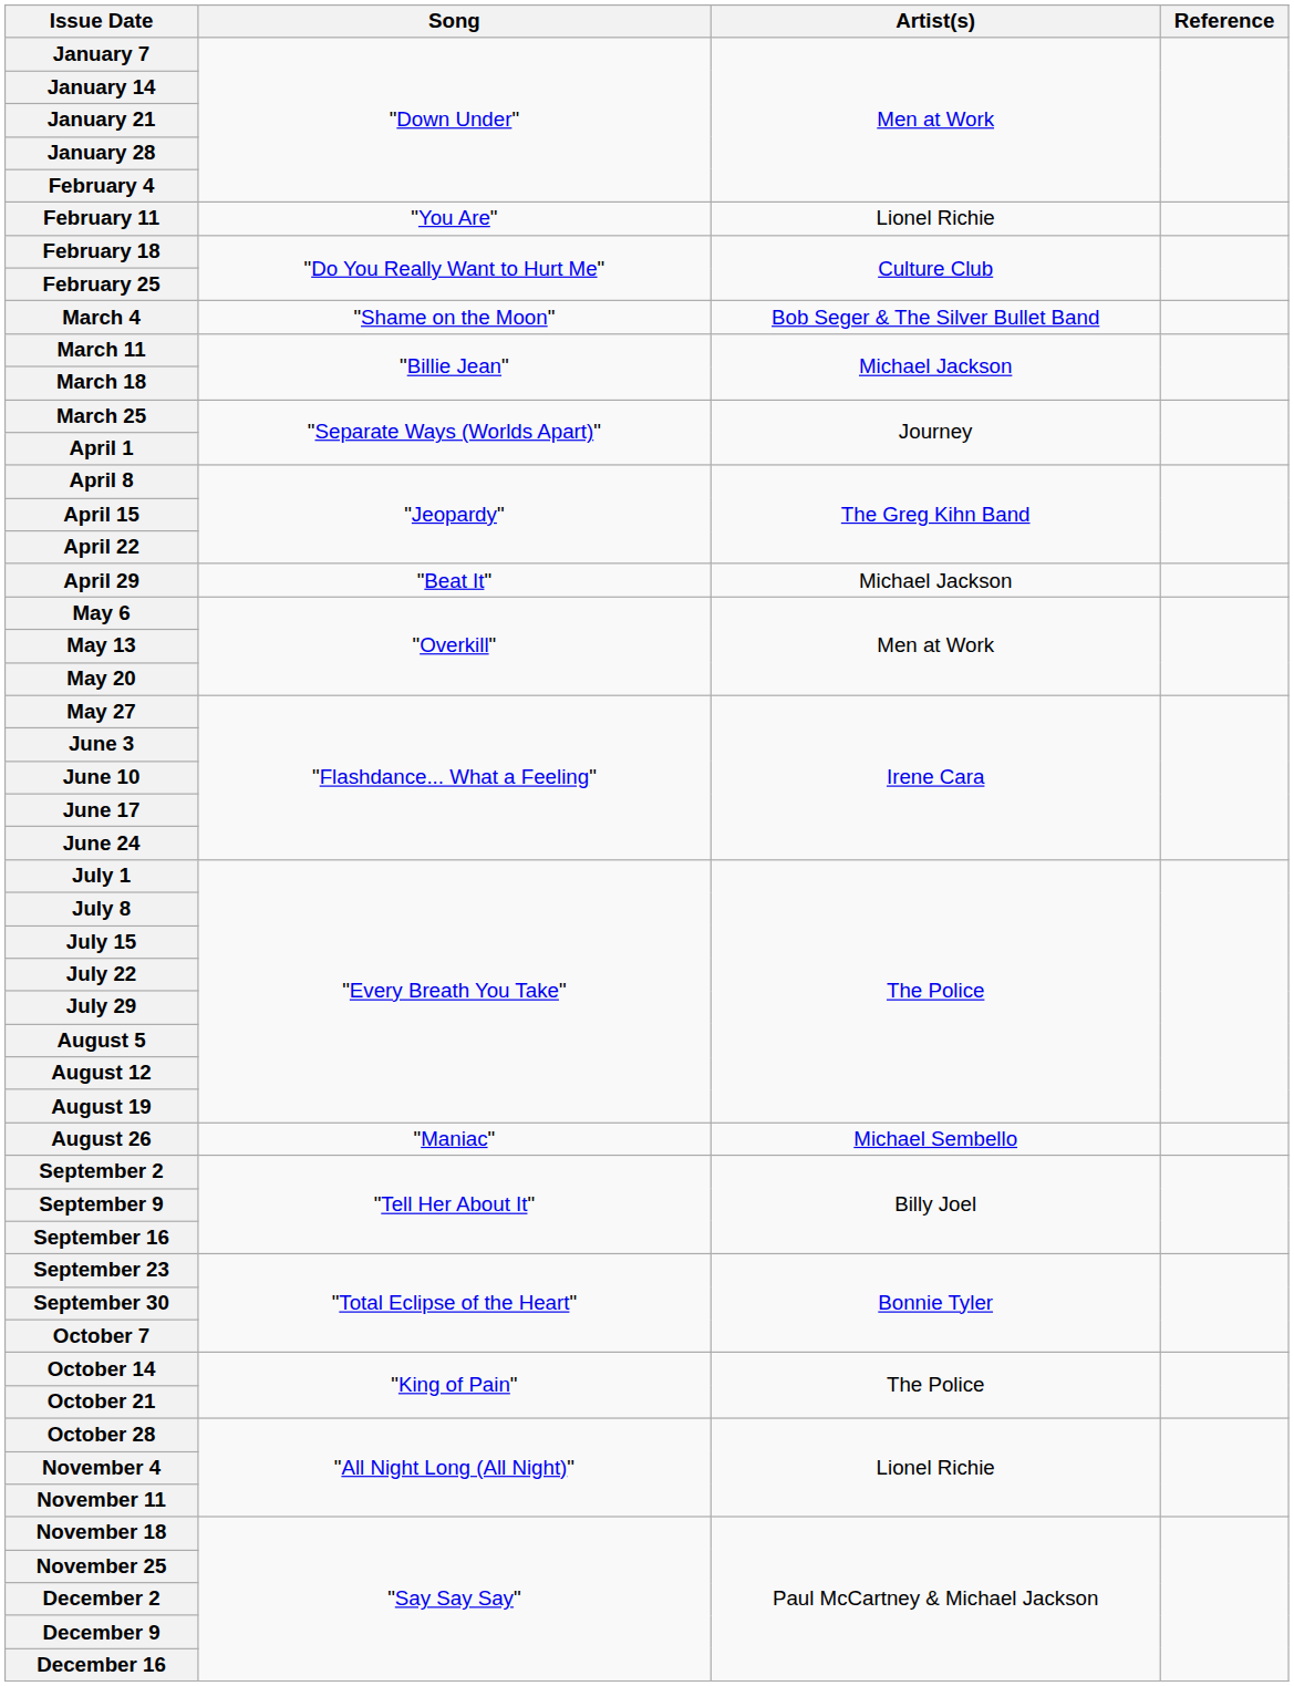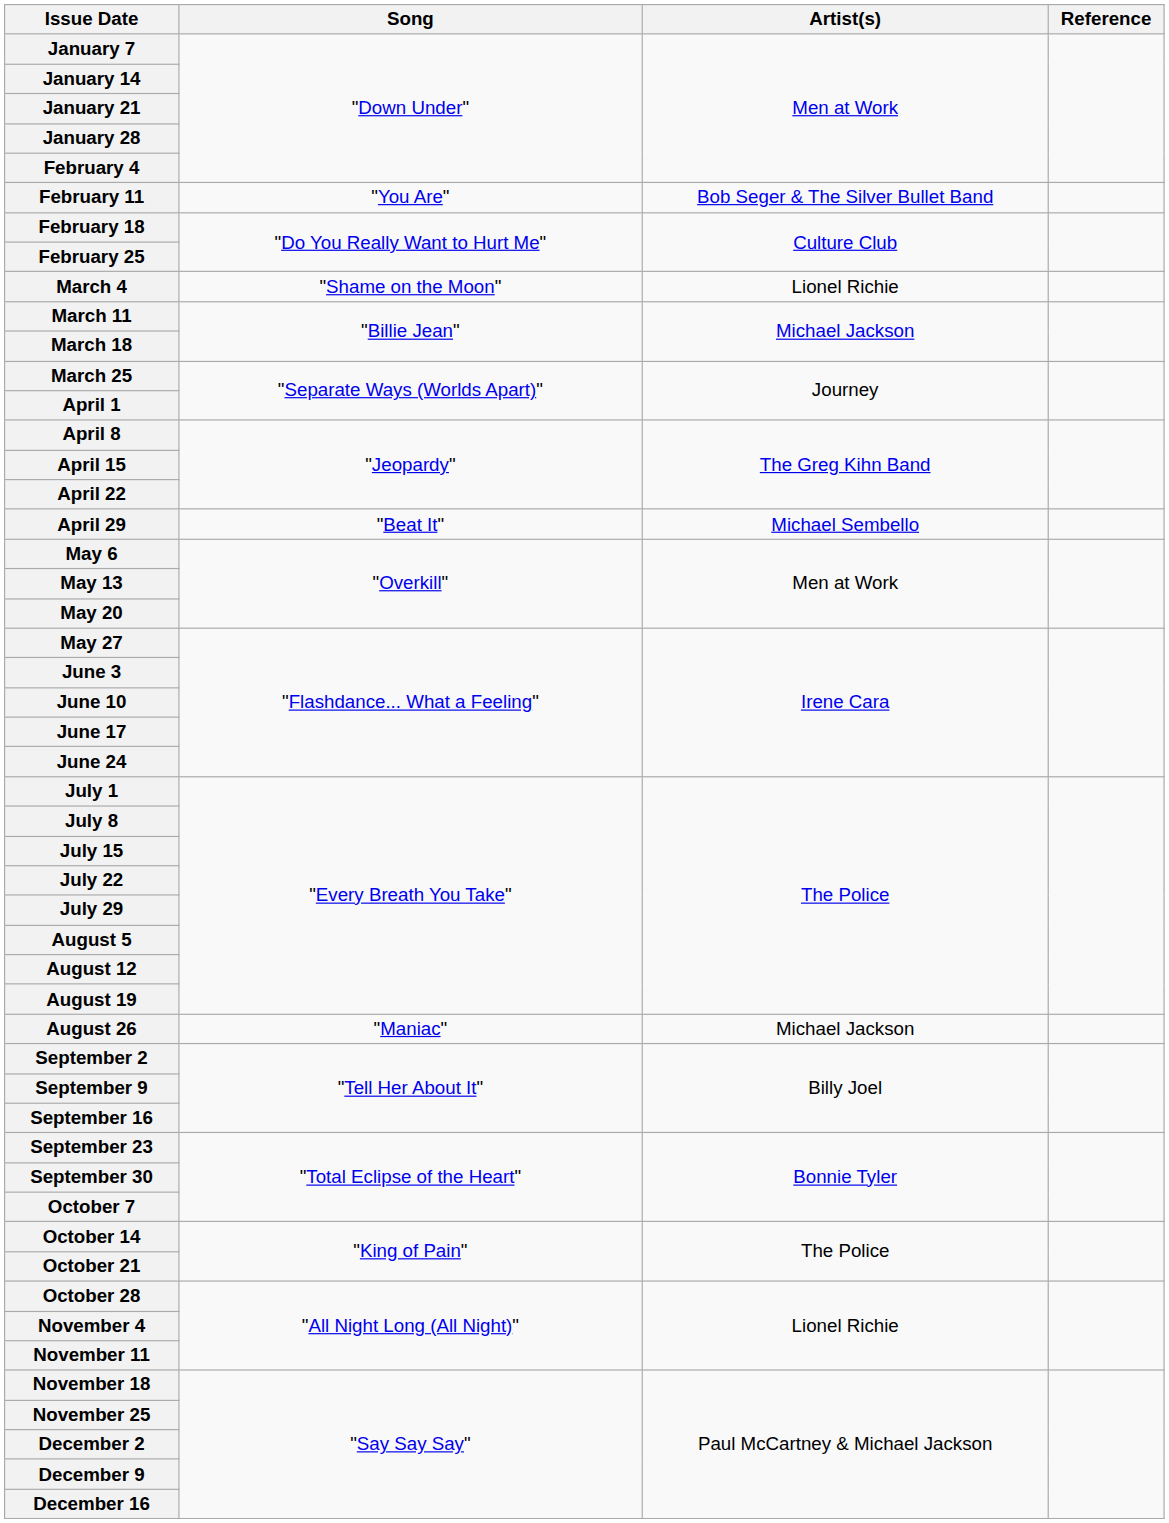 <table class="wikitable plainrowheaders"  style="text-align:center; width:50%;">
 <tr>
 <th width=15%>Issue Date</th>
 <th width=40%>Song</th>
 <th width=35%>Artist(s)</th>
 <th width=10%>Reference</th>
 </tr>
 <tr>
 <th scope="row">January 7</th>
 <td rowspan="5">"<a href='#'>Down Under</a>"</td>
 <td rowspan="5"><a href='#'>Men at Work</a></td>
 <td rowspan="5"></td>
 </tr>
 <tr>
 <th scope="row">January 14</th>
 </tr>
 <tr>
 <th scope="row">January 21</th>
 </tr>
 <tr>
 <th scope="row">January 28</th>
 </tr>
 <tr>
 <th scope="row">February 4</th>
 </tr>
 <tr>
 <th scope="row">February 11</th>
 <td>"<a href='#'>You Are</a>"</td>
-<td>Lionel Richie</td>
+<td><a href='#'>Bob Seger & The Silver Bullet Band</a></td>
 <td></td>
 </tr>
 <tr>
 <th scope="row">February 18</th>
 <td rowspan="2">"<a href='#'>Do You Really Want to Hurt Me</a>"</td>
 <td rowspan="2"><a href='#'>Culture Club</a></td>
 <td rowspan="2"></td>
 </tr>
 <tr>
 <th scope="row">February 25</th>
 </tr>
 <tr>
 <th scope="row">March 4</th>
 <td>"<a href='#'>Shame on the Moon</a>"</td>
-<td><a href='#'>Bob Seger & The Silver Bullet Band</a></td>
+<td>Lionel Richie</td>
 <td></td>
 </tr>
 <tr>
 <th scope="row">March 11</th>
 <td rowspan="2">"<a href='#'>Billie Jean</a>"</td>
 <td rowspan="2"><a href='#'>Michael Jackson</a></td>
 <td rowspan="2"></td>
 </tr>
 <tr>
 <th scope="row">March 18</th>
 </tr>
 <tr>
 <th scope="row">March 25</th>
 <td rowspan="2">"<a href='#'>Separate Ways (Worlds Apart)</a>"</td>
 <td rowspan="2">Journey</td>
 <td rowspan="2"></td>
 </tr>
 <tr>
 <th scope="row">April 1</th>
 </tr>
 <tr>
 <th scope="row">April 8</th>
 <td rowspan="3">"<a href='#'>Jeopardy</a>"</td>
 <td rowspan="3"><a href='#'>The Greg Kihn Band</a></td>
 <td rowspan="3"></td>
 </tr>
 <tr>
 <th scope="row">April 15</th>
 </tr>
 <tr>
 <th scope="row">April 22</th>
 </tr>
 <tr>
 <th scope="row">April 29</th>
 <td>"<a href='#'>Beat It</a>"</td>
-<td>Michael Jackson</td>
+<td><a href='#'>Michael Sembello</a></td>
 <td></td>
 </tr>
 <tr>
 <th scope="row">May 6</th>
 <td rowspan="3">"<a href='#'>Overkill</a>"</td>
 <td rowspan="3">Men at Work</td>
 <td rowspan="3"></td>
 </tr>
 <tr>
 <th scope="row">May 13</th>
 </tr>
 <tr>
 <th scope="row">May 20</th>
 </tr>
 <tr>
 <th scope="row">May 27</th>
 <td rowspan="5">"<a href='#'>Flashdance... What a Feeling</a>"</td>
 <td rowspan="5"><a href='#'>Irene Cara</a></td>
 <td rowspan="5"></td>
 </tr>
 <tr>
 <th scope="row">June 3</th>
 </tr>
 <tr>
 <th scope="row">June 10</th>
 </tr>
 <tr>
 <th scope="row">June 17</th>
 </tr>
 <tr>
 <th scope="row">June 24</th>
 </tr>
 <tr>
 <th scope="row">July 1</th>
 <td rowspan="8">"<a href='#'>Every Breath You Take</a>"</td>
 <td rowspan="8"><a href='#'>The Police</a></td>
 <td rowspan="8"></td>
 </tr>
 <tr>
 <th scope="row">July 8</th>
 </tr>
 <tr>
 <th scope="row">July 15</th>
 </tr>
 <tr>
 <th scope="row">July 22</th>
 </tr>
 <tr>
 <th scope="row">July 29</th>
 </tr>
 <tr>
 <th scope="row">August 5</th>
 </tr>
 <tr>
 <th scope="row">August 12</th>
 </tr>
 <tr>
 <th scope="row">August 19</th>
 </tr>
 <tr>
 <th scope="row">August 26</th>
 <td>"<a href='#'>Maniac</a>"</td>
-<td><a href='#'>Michael Sembello</a></td>
+<td>Michael Jackson</td>
 <td></td>
 </tr>
 <tr>
 <th scope="row">September 2</th>
 <td rowspan="3">"<a href='#'>Tell Her About It</a>"</td>
 <td rowspan="3">Billy Joel</td>
 <td rowspan="3"></td>
 </tr>
 <tr>
 <th scope="row">September 9</th>
 </tr>
 <tr>
 <th scope="row">September 16</th>
 </tr>
 <tr>
 <th scope="row">September 23</th>
 <td rowspan="3">"<a href='#'>Total Eclipse of the Heart</a>"</td>
 <td rowspan="3"><a href='#'>Bonnie Tyler</a></td>
 <td rowspan="3"></td>
 </tr>
 <tr>
 <th scope="row">September 30</th>
 </tr>
 <tr>
 <th scope="row">October 7</th>
 </tr>
 <tr>
 <th scope="row">October 14</th>
 <td rowspan="2">"<a href='#'>King of Pain</a>"</td>
 <td rowspan="2">The Police</td>
 <td rowspan="2"></td>
 </tr>
 <tr>
 <th scope="row">October 21</th>
 </tr>
 <tr>
 <th scope="row">October 28</th>
 <td rowspan="3">"<a href='#'>All Night Long (All Night)</a>"</td>
 <td rowspan="3">Lionel Richie</td>
 <td rowspan="3"></td>
 </tr>
 <tr>
 <th scope="row">November 4</th>
 </tr>
 <tr>
 <th scope="row">November 11</th>
 </tr>
 <tr>
 <th scope="row">November 18</th>
 <td rowspan="5">"<a href='#'>Say Say Say</a>"</td>
 <td rowspan="5">Paul McCartney & Michael Jackson</td>
 <td rowspan="5"></td>
 </tr>
 <tr>
 <th scope="row">November 25</th>
 </tr>
 <tr>
 <th scope="row">December 2</th>
 </tr>
 <tr>
 <th scope="row">December 9</th>
 </tr>
 <tr>
 <th scope="row">December 16</th>
 </tr>
 </table>
